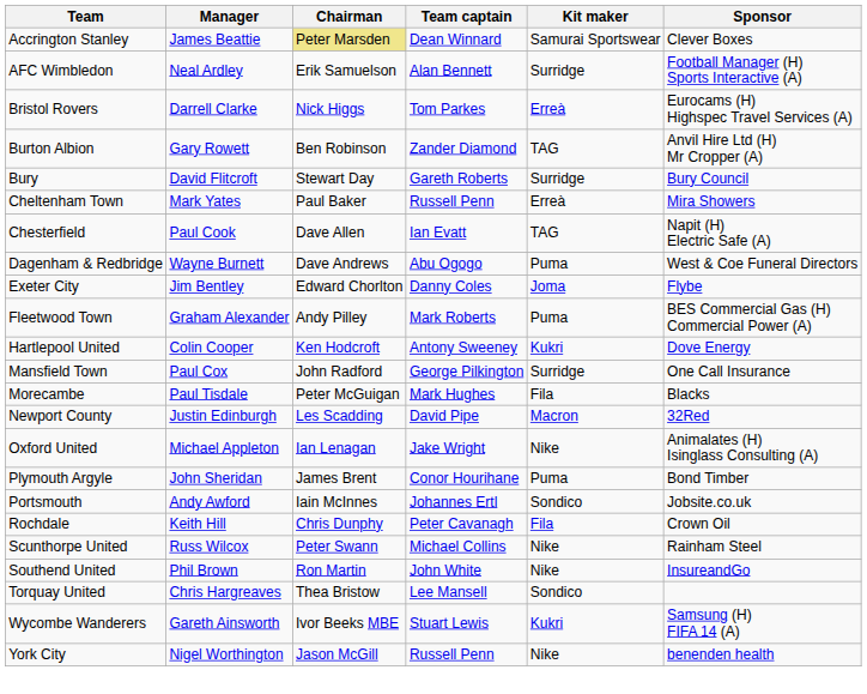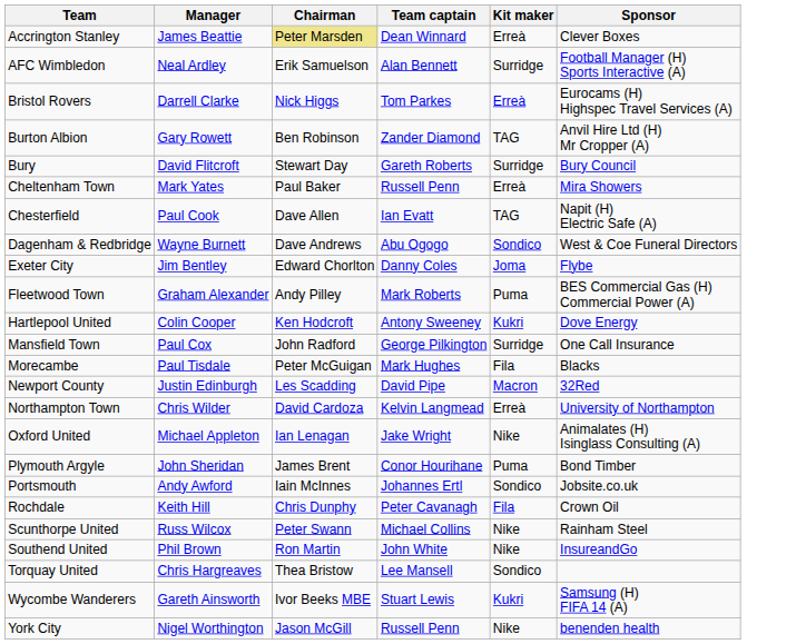 <table class="wikitable sortable" style="text-align: left;">
 <tr>
 <th>Team</th>
 <th>Manager</th>
 <th>Chairman</th>
 <th>Team captain</th>
 <th>Kit maker</th>
 <th>Sponsor</th>
 </tr>
 <tr>
 <td>Accrington Stanley</td>
 <td> <a href='#'>James Beattie</a></td>
 <td style="background: khaki;"> Peter Marsden</td>
 <td> <a href='#'>Dean Winnard</a></td>
-<td>Samurai Sportswear</td>
+<td>Erreà</td>
 <td>Clever Boxes</td>
 </tr>
 <tr>
 <td>AFC Wimbledon</td>
 <td> <a href='#'>Neal Ardley</a></td>
 <td> Erik Samuelson</td>
 <td> <a href='#'>Alan Bennett</a></td>
 <td>Surridge</td>
 <td><a href='#'>Football Manager</a> (H)<br><a href='#'>Sports Interactive</a> (A)</td>
 </tr>
 <tr>
 <td>Bristol Rovers</td>
 <td> <a href='#'>Darrell Clarke</a></td>
 <td> <a href='#'>Nick Higgs</a></td>
 <td> <a href='#'>Tom Parkes</a></td>
 <td><a href='#'>Erreà</a></td>
 <td>Eurocams (H)<br>Highspec Travel Services (A)</td>
 </tr>
 <tr>
 <td>Burton Albion</td>
 <td> <a href='#'>Gary Rowett</a></td>
 <td> Ben Robinson</td>
 <td> <a href='#'>Zander Diamond</a></td>
 <td>TAG</td>
 <td>Anvil Hire Ltd (H)<br>Mr Cropper (A)</td>
 </tr>
 <tr>
 <td>Bury</td>
 <td> <a href='#'>David Flitcroft</a></td>
 <td> Stewart Day</td>
 <td> <a href='#'>Gareth Roberts</a></td>
 <td>Surridge</td>
 <td><a href='#'>Bury Council</a></td>
 </tr>
 <tr>
 <td>Cheltenham Town</td>
 <td> <a href='#'>Mark Yates</a></td>
 <td> Paul Baker</td>
 <td> <a href='#'>Russell Penn</a></td>
 <td>Erreà</td>
 <td><a href='#'>Mira Showers</a></td>
 </tr>
 <tr>
 <td>Chesterfield</td>
 <td> <a href='#'>Paul Cook</a></td>
 <td> Dave Allen</td>
 <td> <a href='#'>Ian Evatt</a></td>
 <td>TAG</td>
 <td>Napit (H)<br>Electric Safe (A)</td>
 </tr>
 <tr>
 <td>Dagenham & Redbridge</td>
 <td> <a href='#'>Wayne Burnett</a></td>
 <td> Dave Andrews</td>
 <td> <a href='#'>Abu Ogogo</a></td>
-<td>Puma</td>
+<td><a href='#'>Sondico</a></td>
 <td>West & Coe Funeral Directors</td>
 </tr>
 <tr>
 <td>Exeter City</td>
 <td> <a href='#'>Jim Bentley</a></td>
 <td> Edward Chorlton</td>
 <td> <a href='#'>Danny Coles</a></td>
 <td><a href='#'>Joma</a></td>
 <td><a href='#'>Flybe</a></td>
 </tr>
 <tr>
 <td>Fleetwood Town</td>
 <td> <a href='#'>Graham Alexander</a></td>
 <td> Andy Pilley</td>
 <td> <a href='#'>Mark Roberts</a></td>
 <td>Puma</td>
 <td>BES Commercial Gas (H)<br>Commercial Power (A)</td>
 </tr>
 <tr>
 <td>Hartlepool United</td>
 <td> <a href='#'>Colin Cooper</a></td>
 <td> <a href='#'>Ken Hodcroft</a></td>
 <td> <a href='#'>Antony Sweeney</a></td>
 <td><a href='#'>Kukri</a></td>
 <td><a href='#'>Dove Energy</a></td>
 </tr>
 <tr>
 <td>Mansfield Town</td>
 <td> <a href='#'>Paul Cox</a></td>
 <td> John Radford</td>
 <td> <a href='#'>George Pilkington</a></td>
 <td>Surridge</td>
 <td>One Call Insurance</td>
 </tr>
 <tr>
 <td>Morecambe</td>
 <td> <a href='#'>Paul Tisdale</a></td>
 <td> Peter McGuigan</td>
 <td> <a href='#'>Mark Hughes</a></td>
 <td>Fila</td>
 <td>Blacks</td>
 </tr>
 <tr>
 <td>Newport County</td>
 <td> <a href='#'>Justin Edinburgh</a></td>
 <td> <a href='#'>Les Scadding</a></td>
 <td> <a href='#'>David Pipe</a></td>
 <td><a href='#'>Macron</a></td>
 <td><a href='#'>32Red</a></td>
+</tr>
+<tr>
+<td>Northampton Town</td>
+<td> <a href='#'>Chris Wilder</a></td>
+<td> <a href='#'>David Cardoza</a></td>
+<td> <a href='#'>Kelvin Langmead</a></td>
+<td>Erreà</td>
+<td><a href='#'>University of Northampton</a></td>
 </tr>
 <tr>
 <td>Oxford United</td>
 <td> <a href='#'>Michael Appleton</a></td>
 <td> <a href='#'>Ian Lenagan</a></td>
 <td> <a href='#'>Jake Wright</a></td>
 <td>Nike</td>
 <td>Animalates (H)<br>Isinglass Consulting (A)</td>
 </tr>
 <tr>
 <td>Plymouth Argyle</td>
 <td> <a href='#'>John Sheridan</a></td>
 <td> James Brent</td>
 <td> <a href='#'>Conor Hourihane</a></td>
 <td>Puma</td>
 <td>Bond Timber</td>
 </tr>
 <tr>
 <td>Portsmouth</td>
 <td> <a href='#'>Andy Awford</a></td>
 <td> Iain McInnes</td>
 <td> <a href='#'>Johannes Ertl</a></td>
 <td>Sondico</td>
 <td>Jobsite.co.uk</td>
 </tr>
 <tr>
 <td>Rochdale</td>
 <td> <a href='#'>Keith Hill</a></td>
 <td> <a href='#'>Chris Dunphy</a></td>
 <td> <a href='#'>Peter Cavanagh</a></td>
 <td><a href='#'>Fila</a></td>
 <td>Crown Oil</td>
 </tr>
 <tr>
 <td>Scunthorpe United</td>
 <td> <a href='#'>Russ Wilcox</a></td>
 <td> <a href='#'>Peter Swann</a></td>
 <td> <a href='#'>Michael Collins</a></td>
 <td>Nike</td>
 <td>Rainham Steel</td>
 </tr>
 <tr>
 <td>Southend United</td>
 <td> <a href='#'>Phil Brown</a></td>
 <td> <a href='#'>Ron Martin</a></td>
 <td> <a href='#'>John White</a></td>
 <td>Nike</td>
 <td><a href='#'>InsureandGo</a></td>
 </tr>
 <tr>
 <td>Torquay United</td>
 <td> <a href='#'>Chris Hargreaves</a></td>
 <td> Thea Bristow</td>
 <td> <a href='#'>Lee Mansell</a></td>
 <td>Sondico</td>
 <td></td>
 </tr>
 <tr>
 <td>Wycombe Wanderers</td>
 <td> <a href='#'>Gareth Ainsworth</a></td>
 <td> Ivor Beeks <a href='#'>MBE</a></td>
 <td> <a href='#'>Stuart Lewis</a></td>
 <td><a href='#'>Kukri</a></td>
 <td><a href='#'>Samsung</a> (H)<br><a href='#'>FIFA 14</a> (A)</td>
 </tr>
 <tr>
 <td>York City</td>
 <td> <a href='#'>Nigel Worthington</a></td>
 <td> <a href='#'>Jason McGill</a></td>
 <td> <a href='#'>Russell Penn</a></td>
 <td>Nike</td>
 <td><a href='#'>benenden health</a></td>
 </tr>
 </table>
